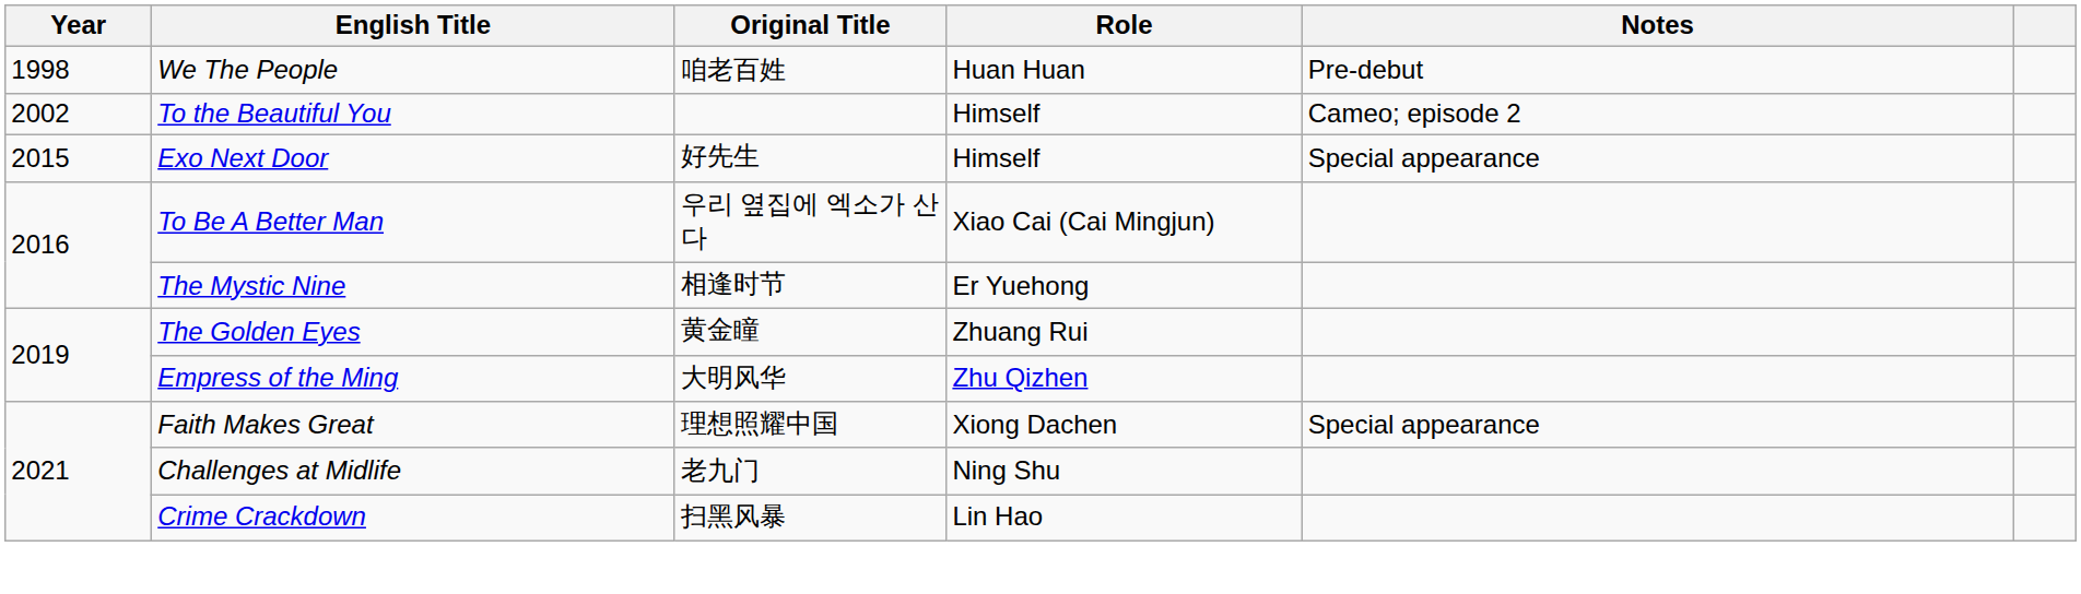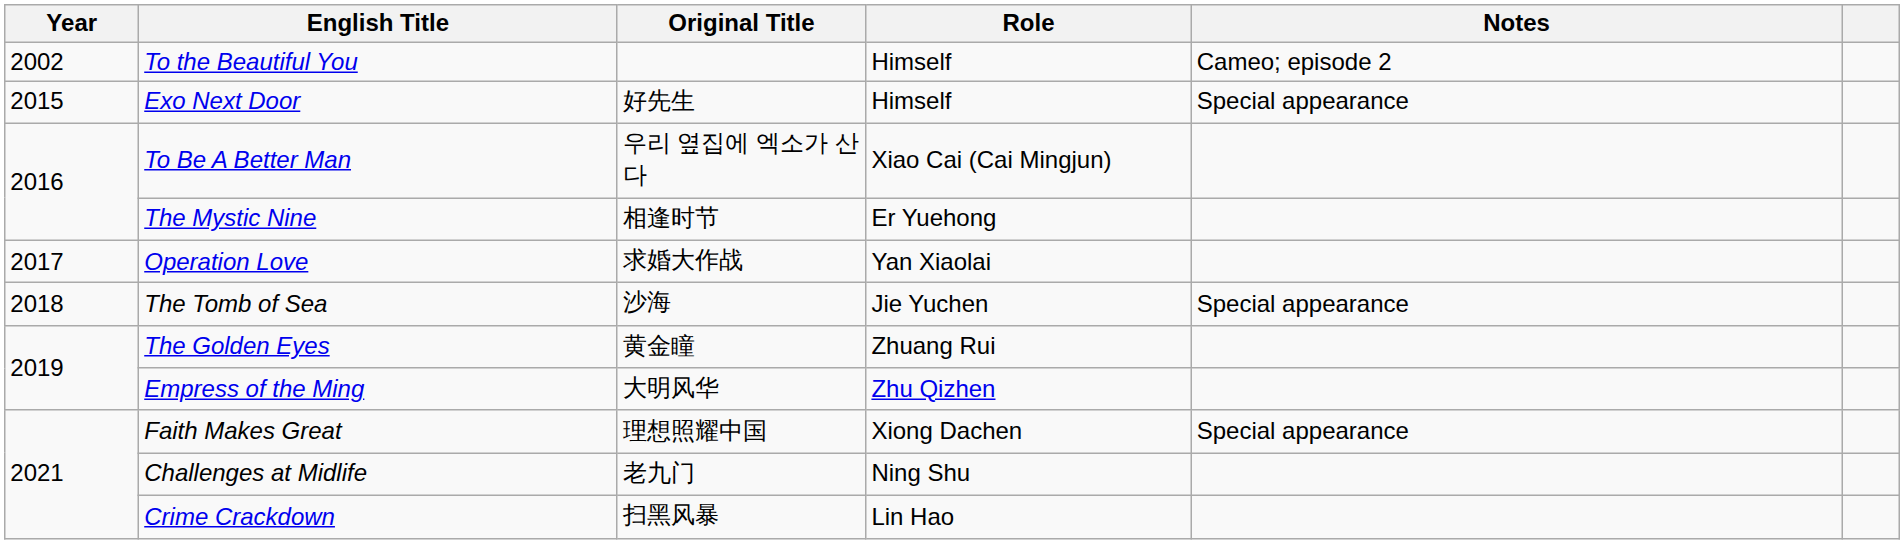 <table class="wikitable plainrowheaders sortable" style="width:100%">
 <tr>
 <th scope="col" style="width:7%">Year</th>
 <th scope="col" style="width:25%">English Title</th>
 <th scope="col" style="width:13%">Original Title</th>
 <th scope="col" style="width:17%">Role</th>
 <th scope="col" class="unsortable" style="width:34%">Notes</th>
 <th scope="col" class="unsortable" style="width:3%"></th>
-</tr>
-<tr>
-<td>1998</td>
-<td><em>We The People</em></td>
-<td>咱老百姓</td>
-<td>Huan Huan</td>
-<td>Pre-debut</td>
-<td></td>
 </tr>
 <tr>
 <td>2002</td>
 <td><em><a href='#'>To the Beautiful You</a></em></td>
 <td></td>
 <td>Himself</td>
 <td>Cameo; episode 2</td>
 <td></td>
 </tr>
 <tr>
 <td>2015</td>
 <td><em><a href='#'>Exo Next Door</a></em></td>
 <td>好先生</td>
 <td>Himself</td>
 <td>Special appearance</td>
 <td></td>
 </tr>
 <tr>
 <td rowspan="2">2016</td>
 <td><em><a href='#'>To Be A Better Man</a></em></td>
 <td>우리 옆집에 엑소가 산다</td>
 <td>Xiao Cai (Cai Mingjun)</td>
 <td></td>
 <td></td>
 </tr>
 <tr>
 <td><em><a href='#'>The Mystic Nine</a></em></td>
 <td>相逢时节</td>
 <td>Er Yuehong</td>
 <td></td>
+<td></td>
+</tr>
+<tr>
+<td>2017</td>
+<td><em><a href='#'>Operation Love</a></em></td>
+<td>求婚大作战</td>
+<td>Yan Xiaolai</td>
+<td></td>
+<td></td>
+</tr>
+<tr>
+<td>2018</td>
+<td><em>The Tomb of Sea</em></td>
+<td>沙海</td>
+<td>Jie Yuchen</td>
+<td>Special appearance</td>
 <td></td>
 </tr>
 <tr>
 <td rowspan="2">2019</td>
 <td><em><a href='#'>The Golden Eyes</a></em></td>
 <td>黄金瞳</td>
 <td>Zhuang Rui</td>
 <td></td>
 <td></td>
 </tr>
 <tr>
 <td><em><a href='#'>Empress of the Ming</a></em></td>
 <td>大明风华</td>
 <td><a href='#'>Zhu Qizhen</a></td>
 <td></td>
 <td></td>
 </tr>
 <tr>
 <td rowspan="3">2021</td>
 <td><em>Faith Makes Great</em></td>
 <td>理想照耀中国</td>
 <td>Xiong Dachen</td>
 <td>Special appearance</td>
 <td></td>
 </tr>
 <tr>
 <td><em>Challenges at Midlife</em></td>
 <td>老九门</td>
 <td>Ning Shu</td>
 <td></td>
 <td></td>
 </tr>
 <tr>
 <td><em><a href='#'>Crime Crackdown</a></em></td>
 <td>扫黑风暴</td>
 <td>Lin Hao</td>
 <td></td>
 <td></td>
 </tr>
 </table>
